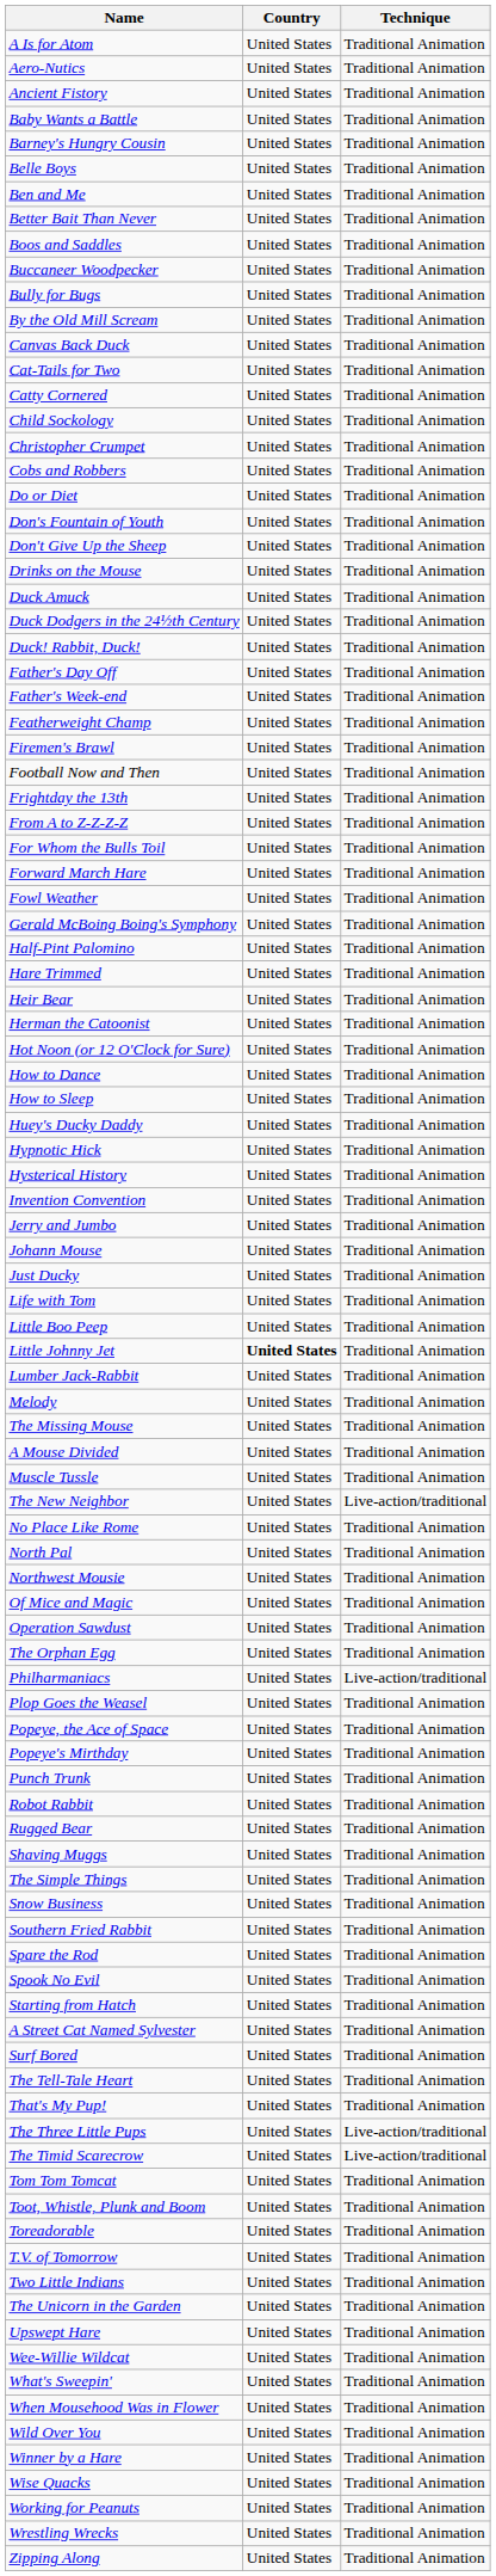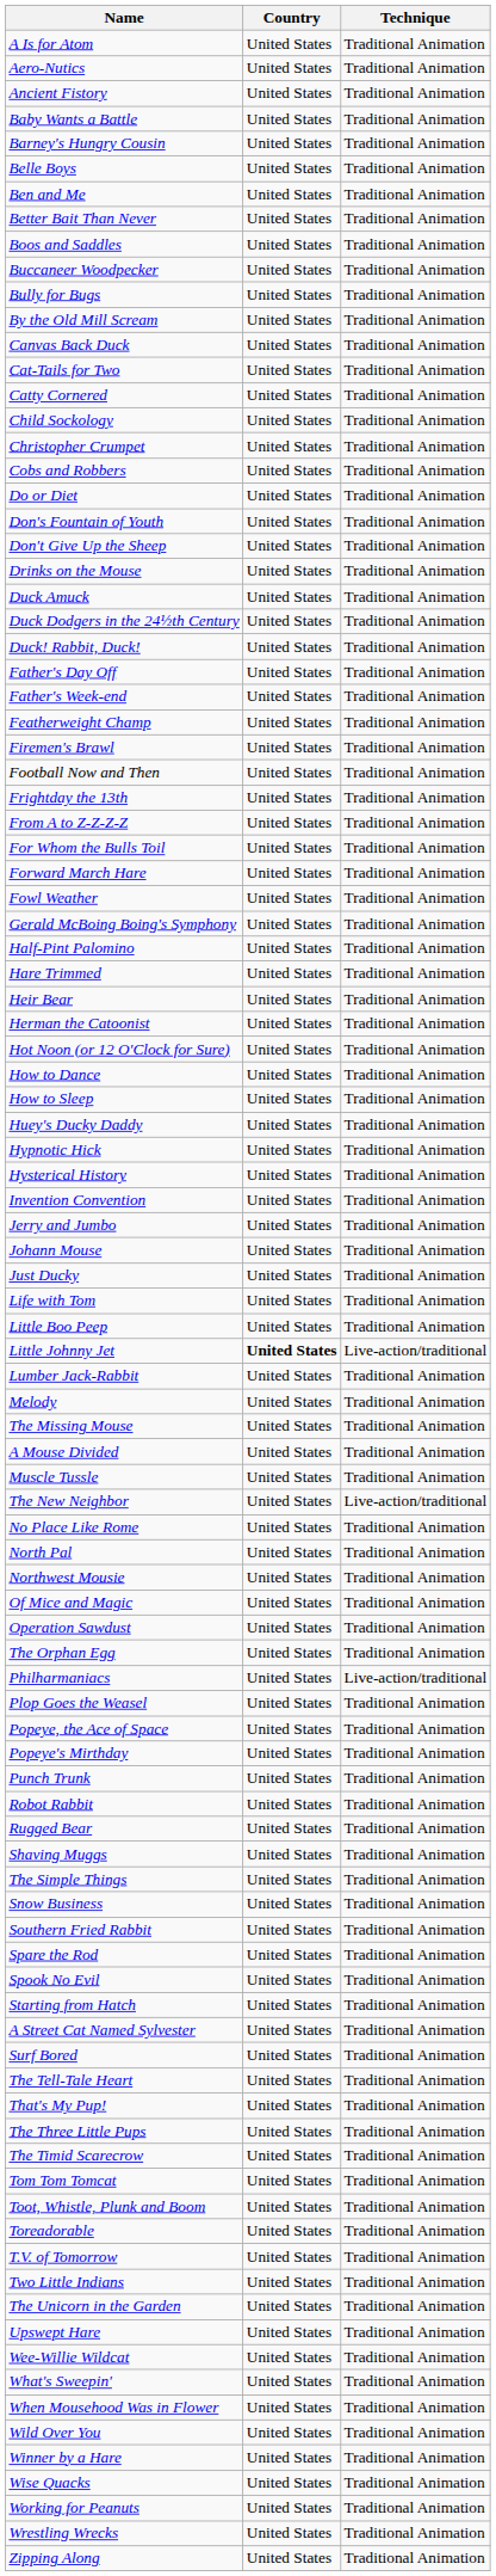 <table class="wikitable sortable">
 <tr>
 <th>Name</th>
 <th>Country</th>
 <th>Technique</th>
 </tr>
 <tr>
 <td><em><a href='#'>A Is for Atom</a></em></td>
 <td>United States</td>
 <td>Traditional Animation</td>
 </tr>
 <tr>
 <td><em><a href='#'>Aero-Nutics</a></em></td>
 <td>United States</td>
 <td>Traditional Animation</td>
 </tr>
 <tr>
 <td><em><a href='#'>Ancient Fistory</a></em></td>
 <td>United States</td>
 <td>Traditional Animation</td>
 </tr>
 <tr>
 <td><em><a href='#'>Baby Wants a Battle</a></em></td>
 <td>United States</td>
 <td>Traditional Animation</td>
 </tr>
 <tr>
 <td><em><a href='#'>Barney's Hungry Cousin</a></em></td>
 <td>United States</td>
 <td>Traditional Animation</td>
 </tr>
 <tr>
 <td><em><a href='#'>Belle Boys</a></em></td>
 <td>United States</td>
 <td>Traditional Animation</td>
 </tr>
 <tr>
 <td><em><a href='#'>Ben and Me</a></em></td>
 <td>United States</td>
 <td>Traditional Animation</td>
 </tr>
 <tr>
 <td><em><a href='#'>Better Bait Than Never</a></em></td>
 <td>United States</td>
 <td>Traditional Animation</td>
 </tr>
 <tr>
 <td><em><a href='#'>Boos and Saddles</a></em></td>
 <td>United States</td>
 <td>Traditional Animation</td>
 </tr>
 <tr>
 <td><em><a href='#'>Buccaneer Woodpecker</a></em></td>
 <td>United States</td>
 <td>Traditional Animation</td>
 </tr>
 <tr>
 <td><em><a href='#'>Bully for Bugs</a></em></td>
 <td>United States</td>
 <td>Traditional Animation</td>
 </tr>
 <tr>
 <td><em><a href='#'>By the Old Mill Scream</a></em></td>
 <td>United States</td>
 <td>Traditional Animation</td>
 </tr>
 <tr>
 <td><em><a href='#'>Canvas Back Duck</a></em></td>
 <td>United States</td>
 <td>Traditional Animation</td>
 </tr>
 <tr>
 <td><em><a href='#'>Cat-Tails for Two</a></em></td>
 <td>United States</td>
 <td>Traditional Animation</td>
 </tr>
 <tr>
 <td><em><a href='#'>Catty Cornered</a></em></td>
 <td>United States</td>
 <td>Traditional Animation</td>
 </tr>
 <tr>
 <td><em><a href='#'>Child Sockology</a></em></td>
 <td>United States</td>
 <td>Traditional Animation</td>
 </tr>
 <tr>
 <td><em><a href='#'>Christopher Crumpet</a></em></td>
 <td>United States</td>
 <td>Traditional Animation</td>
 </tr>
 <tr>
 <td><em><a href='#'>Cobs and Robbers</a></em></td>
 <td>United States</td>
 <td>Traditional Animation</td>
 </tr>
 <tr>
 <td><em><a href='#'>Do or Diet</a></em></td>
 <td>United States</td>
 <td>Traditional Animation</td>
 </tr>
 <tr>
 <td><em><a href='#'>Don's Fountain of Youth</a></em></td>
 <td>United States</td>
 <td>Traditional Animation</td>
 </tr>
 <tr>
 <td><em><a href='#'>Don't Give Up the Sheep</a></em></td>
 <td>United States</td>
 <td>Traditional Animation</td>
 </tr>
 <tr>
 <td><em><a href='#'>Drinks on the Mouse</a></em></td>
 <td>United States</td>
 <td>Traditional Animation</td>
 </tr>
 <tr>
 <td><em><a href='#'>Duck Amuck</a></em></td>
 <td>United States</td>
 <td>Traditional Animation</td>
 </tr>
 <tr>
 <td><em><a href='#'>Duck Dodgers in the 24½th Century</a></em></td>
 <td>United States</td>
 <td>Traditional Animation</td>
 </tr>
 <tr>
 <td><em><a href='#'>Duck! Rabbit, Duck!</a></em></td>
 <td>United States</td>
 <td>Traditional Animation</td>
 </tr>
 <tr>
 <td><em><a href='#'>Father's Day Off</a></em></td>
 <td>United States</td>
 <td>Traditional Animation</td>
 </tr>
 <tr>
 <td><em><a href='#'>Father's Week-end</a></em></td>
 <td>United States</td>
 <td>Traditional Animation</td>
 </tr>
 <tr>
 <td><em><a href='#'>Featherweight Champ</a></em></td>
 <td>United States</td>
 <td>Traditional Animation</td>
 </tr>
 <tr>
 <td><em><a href='#'>Firemen's Brawl</a></em></td>
 <td>United States</td>
 <td>Traditional Animation</td>
 </tr>
 <tr>
 <td><em>Football Now and Then</em></td>
 <td>United States</td>
 <td>Traditional Animation</td>
 </tr>
 <tr>
 <td><em><a href='#'>Frightday the 13th</a></em></td>
 <td>United States</td>
 <td>Traditional Animation</td>
 </tr>
 <tr>
 <td><em><a href='#'>From A to Z-Z-Z-Z</a></em></td>
 <td>United States</td>
 <td>Traditional Animation</td>
 </tr>
 <tr>
 <td><em><a href='#'>For Whom the Bulls Toil</a></em></td>
 <td>United States</td>
 <td>Traditional Animation</td>
 </tr>
 <tr>
 <td><em><a href='#'>Forward March Hare</a></em></td>
 <td>United States</td>
 <td>Traditional Animation</td>
 </tr>
 <tr>
 <td><em><a href='#'>Fowl Weather</a></em></td>
 <td>United States</td>
 <td>Traditional Animation</td>
 </tr>
 <tr>
 <td><em><a href='#'>Gerald McBoing Boing's Symphony</a></em></td>
 <td>United States</td>
 <td>Traditional Animation</td>
 </tr>
 <tr>
 <td><em><a href='#'>Half-Pint Palomino</a></em></td>
 <td>United States</td>
 <td>Traditional Animation</td>
 </tr>
 <tr>
 <td><em><a href='#'>Hare Trimmed</a></em></td>
 <td>United States</td>
 <td>Traditional Animation</td>
 </tr>
 <tr>
 <td><em><a href='#'>Heir Bear</a></em></td>
 <td>United States</td>
 <td>Traditional Animation</td>
 </tr>
 <tr>
 <td><em><a href='#'>Herman the Catoonist</a></em></td>
 <td>United States</td>
 <td>Traditional Animation</td>
 </tr>
 <tr>
 <td><em><a href='#'>Hot Noon (or 12 O'Clock for Sure)</a></em></td>
 <td>United States</td>
 <td>Traditional Animation</td>
 </tr>
 <tr>
 <td><em><a href='#'>How to Dance</a></em></td>
 <td>United States</td>
 <td>Traditional Animation</td>
 </tr>
 <tr>
 <td><em><a href='#'>How to Sleep</a></em></td>
 <td>United States</td>
 <td>Traditional Animation</td>
 </tr>
 <tr>
 <td><em><a href='#'>Huey's Ducky Daddy</a></em></td>
 <td>United States</td>
 <td>Traditional Animation</td>
 </tr>
 <tr>
 <td><em><a href='#'>Hypnotic Hick</a></em></td>
 <td>United States</td>
 <td>Traditional Animation</td>
 </tr>
 <tr>
 <td><em><a href='#'>Hysterical History</a></em></td>
 <td>United States</td>
 <td>Traditional Animation</td>
 </tr>
 <tr>
 <td><em><a href='#'>Invention Convention</a></em></td>
 <td>United States</td>
 <td>Traditional Animation</td>
 </tr>
 <tr>
 <td><em><a href='#'>Jerry and Jumbo</a></em></td>
 <td>United States</td>
 <td>Traditional Animation</td>
 </tr>
 <tr>
 <td><em><a href='#'>Johann Mouse</a></em></td>
 <td>United States</td>
 <td>Traditional Animation</td>
 </tr>
 <tr>
 <td><em><a href='#'>Just Ducky</a></em></td>
 <td>United States</td>
 <td>Traditional Animation</td>
 </tr>
 <tr>
 <td><em><a href='#'>Life with Tom</a></em></td>
 <td>United States</td>
 <td>Traditional Animation</td>
 </tr>
 <tr>
 <td><em><a href='#'>Little Boo Peep</a></em></td>
 <td>United States</td>
 <td>Traditional Animation</td>
 </tr>
 <tr>
 <td><em><a href='#'>Little Johnny Jet</a></em></td>
 <td><strong>United States</strong></td>
-<td>Traditional Animation</td>
+<td>Live-action/traditional</td>
 </tr>
 <tr>
 <td><em><a href='#'>Lumber Jack-Rabbit</a></em></td>
 <td>United States</td>
 <td>Traditional Animation</td>
 </tr>
 <tr>
 <td><em><a href='#'>Melody</a></em></td>
 <td>United States</td>
 <td>Traditional Animation</td>
 </tr>
 <tr>
 <td><em><a href='#'>The Missing Mouse</a></em></td>
 <td>United States</td>
 <td>Traditional Animation</td>
 </tr>
 <tr>
 <td><em><a href='#'>A Mouse Divided</a></em></td>
 <td>United States</td>
 <td>Traditional Animation</td>
 </tr>
 <tr>
 <td><em><a href='#'>Muscle Tussle</a></em></td>
 <td>United States</td>
 <td>Traditional Animation</td>
 </tr>
 <tr>
 <td><em><a href='#'>The New Neighbor</a></em></td>
 <td>United States</td>
 <td>Live-action/traditional</td>
 </tr>
 <tr>
 <td><em><a href='#'>No Place Like Rome</a></em></td>
 <td>United States</td>
 <td>Traditional Animation</td>
 </tr>
 <tr>
 <td><em><a href='#'>North Pal</a></em></td>
 <td>United States</td>
 <td>Traditional Animation</td>
 </tr>
 <tr>
 <td><em><a href='#'>Northwest Mousie</a></em></td>
 <td>United States</td>
 <td>Traditional Animation</td>
 </tr>
 <tr>
 <td><em><a href='#'>Of Mice and Magic</a></em></td>
 <td>United States</td>
 <td>Traditional Animation</td>
 </tr>
 <tr>
 <td><em><a href='#'>Operation Sawdust</a></em></td>
 <td>United States</td>
 <td>Traditional Animation</td>
 </tr>
 <tr>
 <td><em><a href='#'>The Orphan Egg</a></em></td>
 <td>United States</td>
 <td>Traditional Animation</td>
 </tr>
 <tr>
 <td><em><a href='#'>Philharmaniacs</a></em></td>
 <td>United States</td>
 <td>Live-action/traditional</td>
 </tr>
 <tr>
 <td><em><a href='#'>Plop Goes the Weasel</a></em></td>
 <td>United States</td>
 <td>Traditional Animation</td>
 </tr>
 <tr>
 <td><em><a href='#'>Popeye, the Ace of Space</a></em></td>
 <td>United States</td>
 <td>Traditional Animation</td>
 </tr>
 <tr>
 <td><em><a href='#'>Popeye's Mirthday</a></em></td>
 <td>United States</td>
 <td>Traditional Animation</td>
 </tr>
 <tr>
 <td><em><a href='#'>Punch Trunk</a></em></td>
 <td>United States</td>
 <td>Traditional Animation</td>
 </tr>
 <tr>
 <td><em><a href='#'>Robot Rabbit</a></em></td>
 <td>United States</td>
 <td>Traditional Animation</td>
 </tr>
 <tr>
 <td><em><a href='#'>Rugged Bear</a></em></td>
 <td>United States</td>
 <td>Traditional Animation</td>
 </tr>
 <tr>
 <td><em><a href='#'>Shaving Muggs</a></em></td>
 <td>United States</td>
 <td>Traditional Animation</td>
 </tr>
 <tr>
 <td><em><a href='#'>The Simple Things</a></em></td>
 <td>United States</td>
 <td>Traditional Animation</td>
 </tr>
 <tr>
 <td><em><a href='#'>Snow Business</a></em></td>
 <td>United States</td>
 <td>Traditional Animation</td>
 </tr>
 <tr>
 <td><em><a href='#'>Southern Fried Rabbit</a></em></td>
 <td>United States</td>
 <td>Traditional Animation</td>
 </tr>
 <tr>
 <td><em><a href='#'>Spare the Rod</a></em></td>
 <td>United States</td>
 <td>Traditional Animation</td>
 </tr>
 <tr>
 <td><em><a href='#'>Spook No Evil</a></em></td>
 <td>United States</td>
 <td>Traditional Animation</td>
 </tr>
 <tr>
 <td><em><a href='#'>Starting from Hatch</a></em></td>
 <td>United States</td>
 <td>Traditional Animation</td>
 </tr>
 <tr>
 <td><em><a href='#'>A Street Cat Named Sylvester</a></em></td>
 <td>United States</td>
 <td>Traditional Animation</td>
 </tr>
 <tr>
 <td><em><a href='#'>Surf Bored</a></em></td>
 <td>United States</td>
 <td>Traditional Animation</td>
 </tr>
 <tr>
 <td><em><a href='#'>The Tell-Tale Heart</a></em></td>
 <td>United States</td>
 <td>Traditional Animation</td>
 </tr>
 <tr>
 <td><em><a href='#'>That's My Pup!</a></em></td>
 <td>United States</td>
 <td>Traditional Animation</td>
 </tr>
 <tr>
 <td><em><a href='#'>The Three Little Pups</a></em></td>
 <td>United States</td>
-<td>Live-action/traditional</td>
+<td>Traditional Animation</td>
 </tr>
 <tr>
 <td><em><a href='#'>The Timid Scarecrow</a></em></td>
 <td>United States</td>
-<td>Live-action/traditional</td>
+<td>Traditional Animation</td>
 </tr>
 <tr>
 <td><em><a href='#'>Tom Tom Tomcat</a></em></td>
 <td>United States</td>
 <td>Traditional Animation</td>
 </tr>
 <tr>
 <td><em><a href='#'>Toot, Whistle, Plunk and Boom</a></em></td>
 <td>United States</td>
 <td>Traditional Animation</td>
 </tr>
 <tr>
 <td><em><a href='#'>Toreadorable</a></em></td>
 <td>United States</td>
 <td>Traditional Animation</td>
 </tr>
 <tr>
 <td><em><a href='#'>T.V. of Tomorrow</a></em></td>
 <td>United States</td>
 <td>Traditional Animation</td>
 </tr>
 <tr>
 <td><em><a href='#'>Two Little Indians</a></em></td>
 <td>United States</td>
 <td>Traditional Animation</td>
 </tr>
 <tr>
 <td><em><a href='#'>The Unicorn in the Garden</a></em></td>
 <td>United States</td>
 <td>Traditional Animation</td>
 </tr>
 <tr>
 <td><em><a href='#'>Upswept Hare</a></em></td>
 <td>United States</td>
 <td>Traditional Animation</td>
 </tr>
 <tr>
 <td><em><a href='#'>Wee-Willie Wildcat</a></em></td>
 <td>United States</td>
 <td>Traditional Animation</td>
 </tr>
 <tr>
 <td><em><a href='#'>What's Sweepin'</a></em></td>
 <td>United States</td>
 <td>Traditional Animation</td>
 </tr>
 <tr>
 <td><em><a href='#'>When Mousehood Was in Flower</a></em></td>
 <td>United States</td>
 <td>Traditional Animation</td>
 </tr>
 <tr>
 <td><em><a href='#'>Wild Over You</a></em></td>
 <td>United States</td>
 <td>Traditional Animation</td>
 </tr>
 <tr>
 <td><em><a href='#'>Winner by a Hare</a></em></td>
 <td>United States</td>
 <td>Traditional Animation</td>
 </tr>
 <tr>
 <td><em><a href='#'>Wise Quacks</a></em></td>
 <td>United States</td>
 <td>Traditional Animation</td>
 </tr>
 <tr>
 <td><em><a href='#'>Working for Peanuts</a></em></td>
 <td>United States</td>
 <td>Traditional Animation</td>
 </tr>
 <tr>
 <td><em><a href='#'>Wrestling Wrecks</a></em></td>
 <td>United States</td>
 <td>Traditional Animation</td>
 </tr>
 <tr>
 <td><em><a href='#'>Zipping Along</a></em></td>
 <td>United States</td>
 <td>Traditional Animation</td>
 </tr>
 </table>
